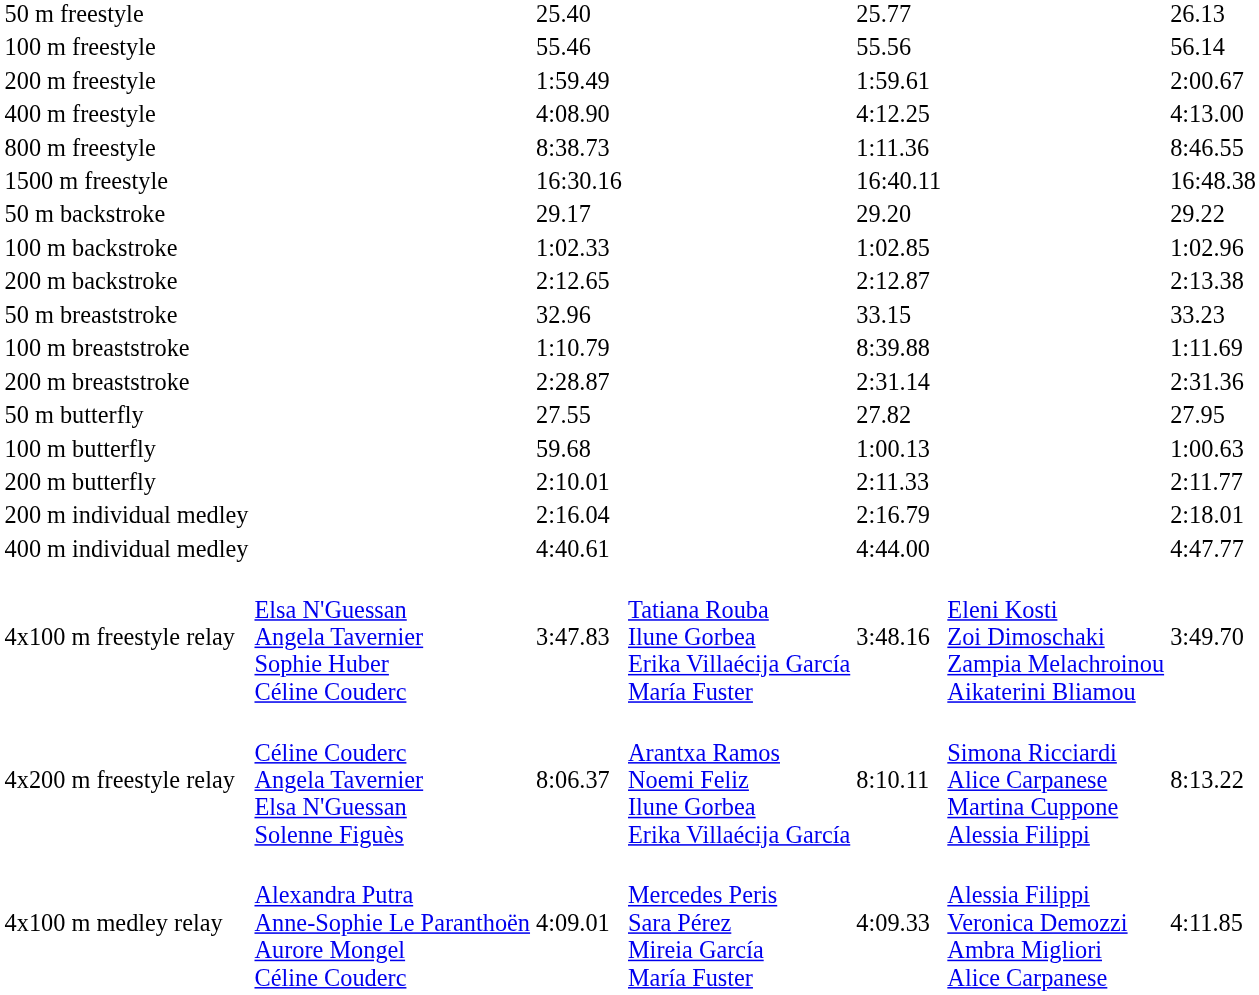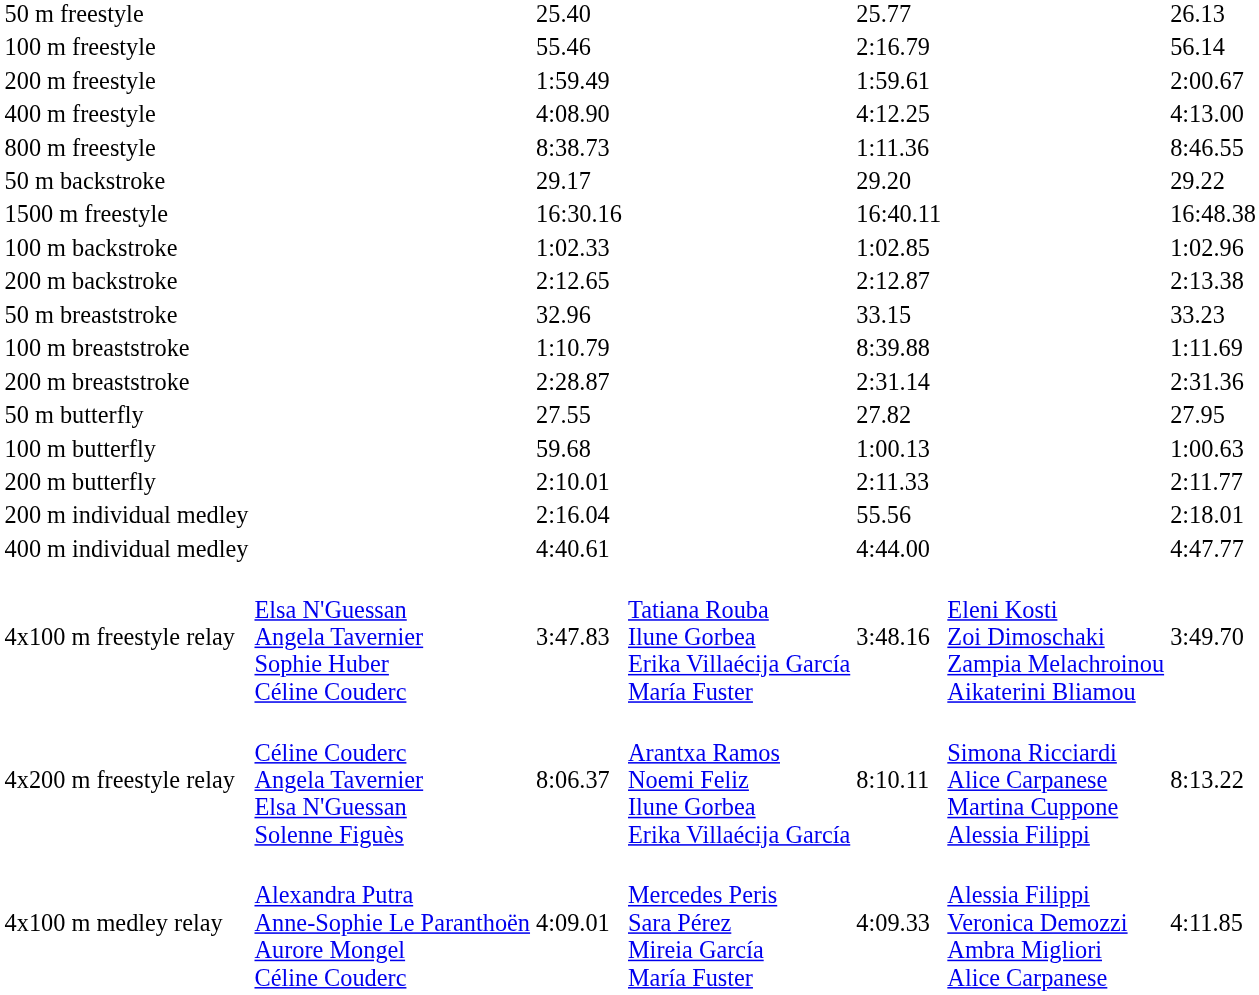 <table>
 <tr>
 <td>50 m freestyle</td>
 <td></td>
 <td>25.40</td>
 <td></td>
 <td>25.77</td>
 <td></td>
 <td>26.13</td>
 </tr>
 <tr>
 <td>100 m freestyle</td>
 <td></td>
 <td>55.46</td>
 <td></td>
-<td>55.56</td>
+<td>2:16.79</td>
 <td></td>
 <td>56.14</td>
 </tr>
 <tr>
 <td>200 m freestyle</td>
 <td></td>
 <td>1:59.49</td>
 <td></td>
 <td>1:59.61</td>
 <td></td>
 <td>2:00.67</td>
 </tr>
 <tr>
 <td>400 m freestyle</td>
 <td></td>
 <td>4:08.90</td>
 <td></td>
 <td>4:12.25</td>
 <td></td>
 <td>4:13.00</td>
 </tr>
 <tr>
 <td>800 m freestyle</td>
 <td></td>
 <td>8:38.73</td>
 <td></td>
 <td>1:11.36</td>
 <td></td>
 <td>8:46.55</td>
 </tr>
 <tr>
+<td>50 m backstroke</td>
+<td></td>
+<td>29.17</td>
+<td></td>
+<td>29.20</td>
+<td></td>
+<td>29.22</td>
+</tr>
+<tr>
 <td>1500 m freestyle</td>
 <td></td>
 <td>16:30.16</td>
 <td></td>
 <td>16:40.11</td>
 <td></td>
 <td>16:48.38</td>
-</tr>
-<tr>
-<td>50 m backstroke</td>
-<td></td>
-<td>29.17</td>
-<td></td>
-<td>29.20</td>
-<td></td>
-<td>29.22</td>
 </tr>
 <tr>
 <td>100 m backstroke</td>
 <td></td>
 <td>1:02.33</td>
 <td></td>
 <td>1:02.85</td>
 <td></td>
 <td>1:02.96</td>
 </tr>
 <tr>
 <td>200 m backstroke</td>
 <td></td>
 <td>2:12.65</td>
 <td></td>
 <td>2:12.87</td>
 <td></td>
 <td>2:13.38</td>
 </tr>
 <tr>
 <td>50 m breaststroke</td>
 <td></td>
 <td>32.96</td>
 <td></td>
 <td>33.15</td>
 <td></td>
 <td>33.23</td>
 </tr>
 <tr>
 <td>100 m breaststroke</td>
 <td></td>
 <td>1:10.79</td>
 <td></td>
 <td>8:39.88</td>
 <td></td>
 <td>1:11.69</td>
 </tr>
 <tr>
 <td>200 m breaststroke</td>
 <td></td>
 <td>2:28.87</td>
 <td></td>
 <td>2:31.14</td>
 <td></td>
 <td>2:31.36</td>
 </tr>
 <tr>
 <td>50 m butterfly</td>
 <td></td>
 <td>27.55</td>
 <td></td>
 <td>27.82</td>
 <td></td>
 <td>27.95</td>
 </tr>
 <tr>
 <td>100 m butterfly</td>
 <td></td>
 <td>59.68</td>
 <td></td>
 <td>1:00.13</td>
 <td></td>
 <td>1:00.63</td>
 </tr>
 <tr>
 <td>200 m butterfly</td>
 <td></td>
 <td>2:10.01</td>
 <td></td>
 <td>2:11.33</td>
 <td></td>
 <td>2:11.77</td>
 </tr>
 <tr>
 <td>200 m individual medley</td>
 <td></td>
 <td>2:16.04</td>
 <td></td>
-<td>2:16.79</td>
+<td>55.56</td>
 <td></td>
 <td>2:18.01</td>
 </tr>
 <tr>
 <td>400 m individual medley</td>
 <td></td>
 <td>4:40.61</td>
 <td></td>
 <td>4:44.00</td>
 <td></td>
 <td>4:47.77</td>
 </tr>
 <tr>
 <td>4x100 m freestyle relay</td>
 <td> <br><a href='#'>Elsa N'Guessan</a> <br><a href='#'>Angela Tavernier</a> <br> <a href='#'>Sophie Huber</a> <br> <a href='#'>Céline Couderc</a></td>
 <td>3:47.83</td>
 <td><br><a href='#'>Tatiana Rouba</a><br><a href='#'>Ilune Gorbea</a><br><a href='#'>Erika Villaécija García</a><br><a href='#'>María Fuster</a></td>
 <td>3:48.16</td>
 <td><br><a href='#'>Eleni Kosti</a><br><a href='#'>Zoi Dimoschaki</a><br><a href='#'>Zampia Melachroinou</a><br><a href='#'>Aikaterini Bliamou</a></td>
 <td>3:49.70</td>
 </tr>
 <tr>
 <td>4x200 m freestyle relay</td>
 <td><br><a href='#'>Céline Couderc</a><br><a href='#'>Angela Tavernier</a><br><a href='#'>Elsa N'Guessan</a><br><a href='#'>Solenne Figuès</a></td>
 <td>8:06.37</td>
 <td><br><a href='#'>Arantxa Ramos</a><br><a href='#'>Noemi Feliz</a><br><a href='#'>Ilune Gorbea</a><br><a href='#'>Erika Villaécija García</a></td>
 <td>8:10.11</td>
 <td><br><a href='#'>Simona Ricciardi</a><br><a href='#'>Alice Carpanese</a><br><a href='#'>Martina Cuppone</a><br><a href='#'>Alessia Filippi</a></td>
 <td>8:13.22</td>
 </tr>
 <tr>
 <td>4x100 m medley relay</td>
 <td><br><a href='#'>Alexandra Putra</a><br><a href='#'>Anne-Sophie Le Paranthoën</a><br><a href='#'>Aurore Mongel</a><br><a href='#'>Céline Couderc</a></td>
 <td>4:09.01</td>
 <td><br><a href='#'>Mercedes Peris</a><br><a href='#'>Sara Pérez</a><br><a href='#'>Mireia García</a><br><a href='#'>María Fuster</a></td>
 <td>4:09.33</td>
 <td><br><a href='#'>Alessia Filippi</a><br><a href='#'>Veronica Demozzi</a><br><a href='#'>Ambra Migliori</a><br><a href='#'>Alice Carpanese</a></td>
 <td>4:11.85</td>
 </tr>
 </table>
